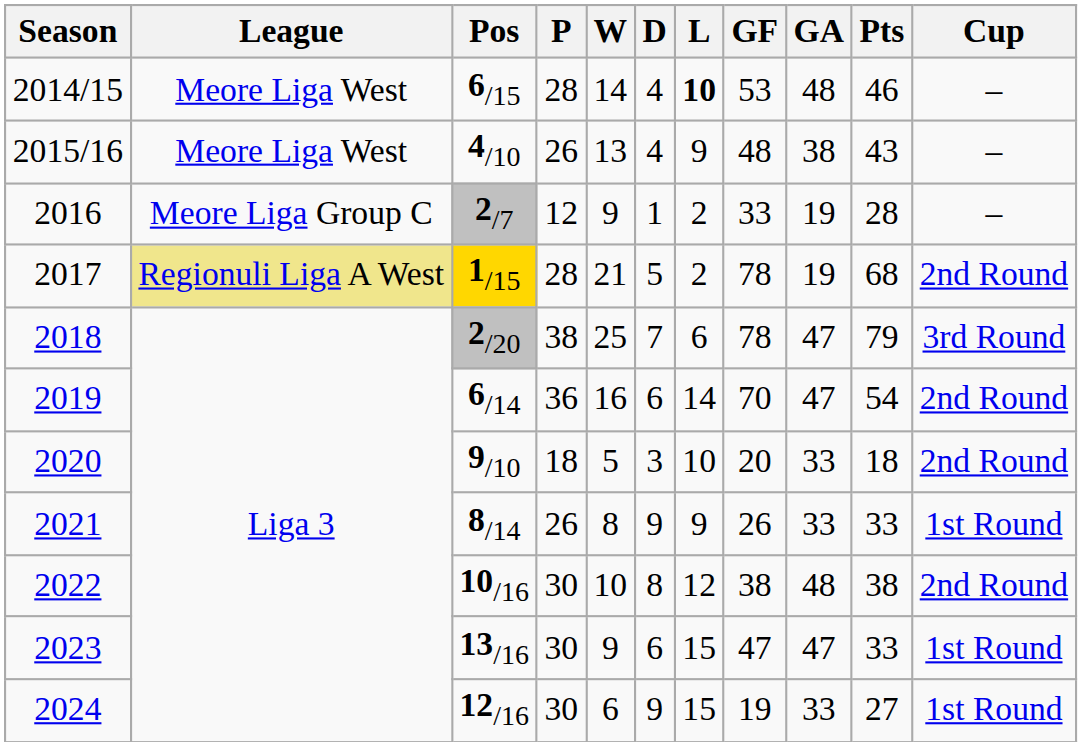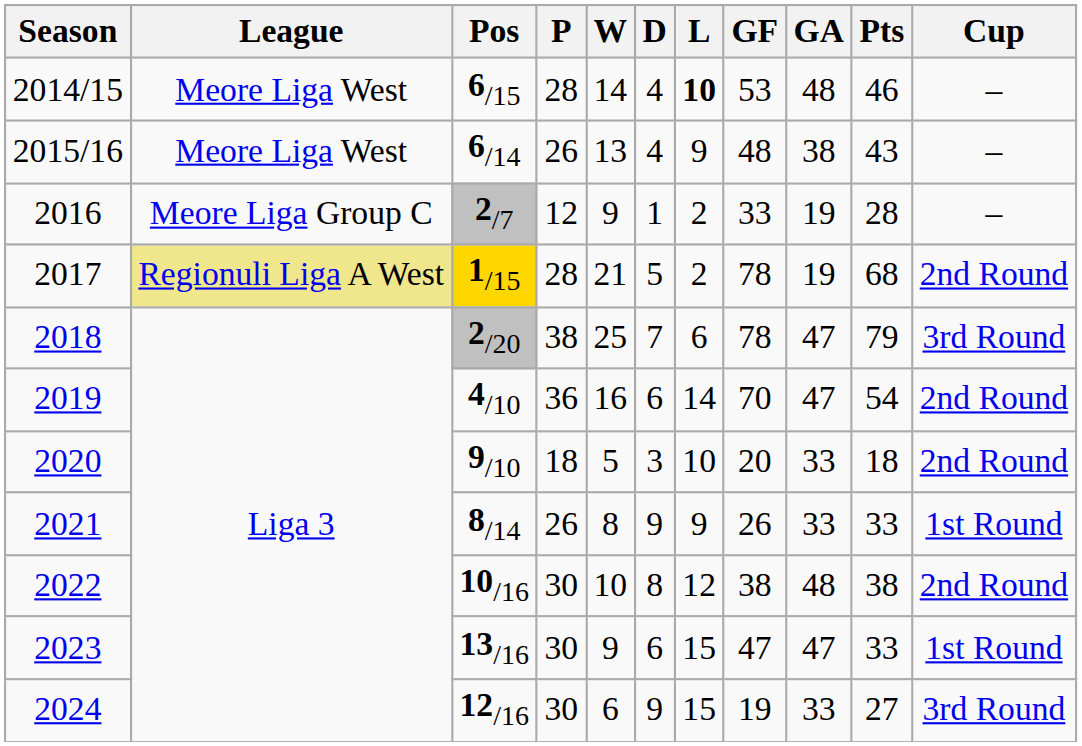 <table class="wikitable sortable" style="text-align: center">
 <tr>
 <th>Season</th>
 <th>League</th>
 <th>Pos</th>
 <th>P</th>
 <th>W</th>
 <th>D</th>
 <th>L</th>
 <th>GF</th>
 <th>GA</th>
 <th>Pts</th>
 <th>Cup</th>
 </tr>
 <tr>
 <td>2014/15</td>
 <td><a href='#'>Meore Liga</a> West</td>
 <td><strong>6</strong><sub>/15</sub></td>
 <td>28</td>
 <td>14</td>
 <td>4</td>
 <td><strong>10</strong></td>
 <td>53</td>
 <td>48</td>
 <td>46</td>
 <td>–</td>
 </tr>
 <tr>
 <td>2015/16</td>
 <td><a href='#'>Meore Liga</a> West</td>
-<td><strong>4</strong><sub>/10</sub></td>
+<td><strong>6</strong><sub>/14</sub></td>
 <td>26</td>
 <td>13</td>
 <td>4</td>
 <td>9</td>
 <td>48</td>
 <td>38</td>
 <td>43</td>
 <td>–</td>
 </tr>
 <tr>
 <td>2016</td>
 <td><a href='#'>Meore Liga</a> Group C</td>
 <td bgcolor=Silver><strong>2</strong><sub>/7</sub></td>
 <td>12</td>
 <td>9</td>
 <td>1</td>
 <td>2</td>
 <td>33</td>
 <td>19</td>
 <td>28</td>
 <td>–</td>
 </tr>
 <tr>
 <td>2017</td>
 <td style="background: khaki;"><a href='#'>Regionuli Liga</a> A West</td>
 <td bgcolor=Gold><strong>1</strong><sub>/15</sub></td>
 <td>28</td>
 <td>21</td>
 <td>5</td>
 <td>2</td>
 <td>78</td>
 <td>19</td>
 <td>68</td>
 <td><a href='#'>2nd Round</a></td>
 </tr>
 <tr>
 <td><a href='#'>2018</a></td>
 <td rowspan="7"><a href='#'>Liga 3</a></td>
 <td bgcolor=Silver><strong>2</strong><sub>/20</sub></td>
 <td>38</td>
 <td>25</td>
 <td>7</td>
 <td>6</td>
 <td>78</td>
 <td>47</td>
 <td>79</td>
 <td><a href='#'>3rd Round</a></td>
 </tr>
 <tr>
 <td><a href='#'>2019</a></td>
-<td><strong>6</strong><sub>/14</sub></td>
+<td><strong>4</strong><sub>/10</sub></td>
 <td>36</td>
 <td>16</td>
 <td>6</td>
 <td>14</td>
 <td>70</td>
 <td>47</td>
 <td>54</td>
 <td><a href='#'>2nd Round</a></td>
 </tr>
 <tr>
 <td><a href='#'>2020</a></td>
 <td><strong>9</strong><sub>/10</sub></td>
 <td>18</td>
 <td>5</td>
 <td>3</td>
 <td>10</td>
 <td>20</td>
 <td>33</td>
 <td>18</td>
 <td><a href='#'>2nd Round</a></td>
 </tr>
 <tr>
 <td><a href='#'>2021</a></td>
 <td><strong>8</strong><sub>/14</sub></td>
 <td>26</td>
 <td>8</td>
 <td>9</td>
 <td>9</td>
 <td>26</td>
 <td>33</td>
 <td>33</td>
 <td><a href='#'>1st Round</a></td>
 </tr>
 <tr>
 <td><a href='#'>2022</a></td>
 <td><strong>10</strong><sub>/16</sub></td>
 <td>30</td>
 <td>10</td>
 <td>8</td>
 <td>12</td>
 <td>38</td>
 <td>48</td>
 <td>38</td>
 <td><a href='#'>2nd Round</a></td>
 </tr>
 <tr>
 <td><a href='#'>2023</a></td>
 <td><strong>13</strong><sub>/16</sub></td>
 <td>30</td>
 <td>9</td>
 <td>6</td>
 <td>15</td>
 <td>47</td>
 <td>47</td>
 <td>33</td>
 <td><a href='#'>1st Round</a></td>
 </tr>
 <tr>
 <td><a href='#'>2024</a></td>
 <td><strong>12</strong><sub>/16</sub></td>
 <td>30</td>
 <td>6</td>
 <td>9</td>
 <td>15</td>
 <td>19</td>
 <td>33</td>
 <td>27</td>
-<td><a href='#'>1st Round</a></td>
+<td><a href='#'>3rd Round</a></td>
 </tr>
 </table>
